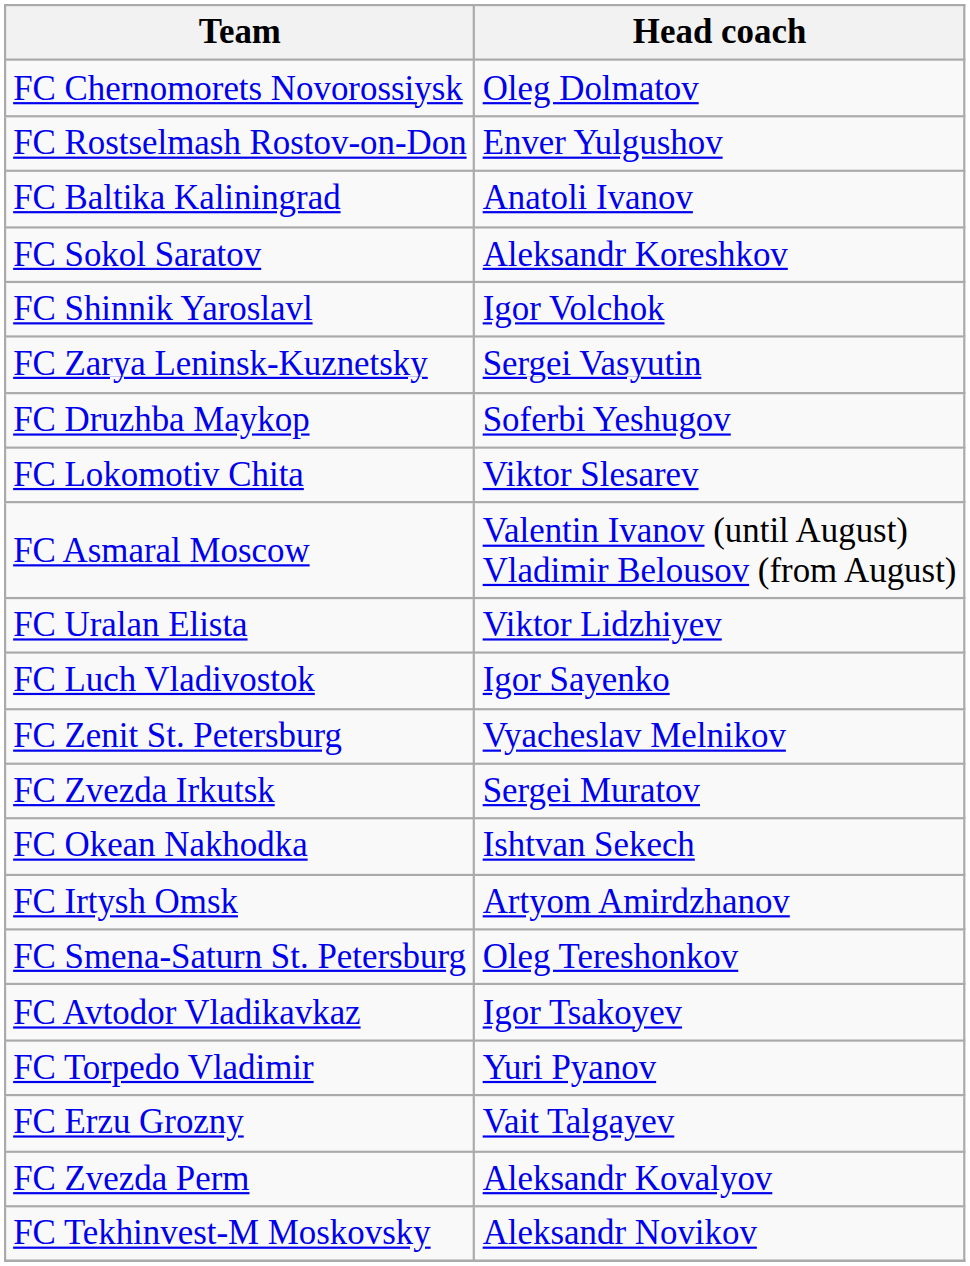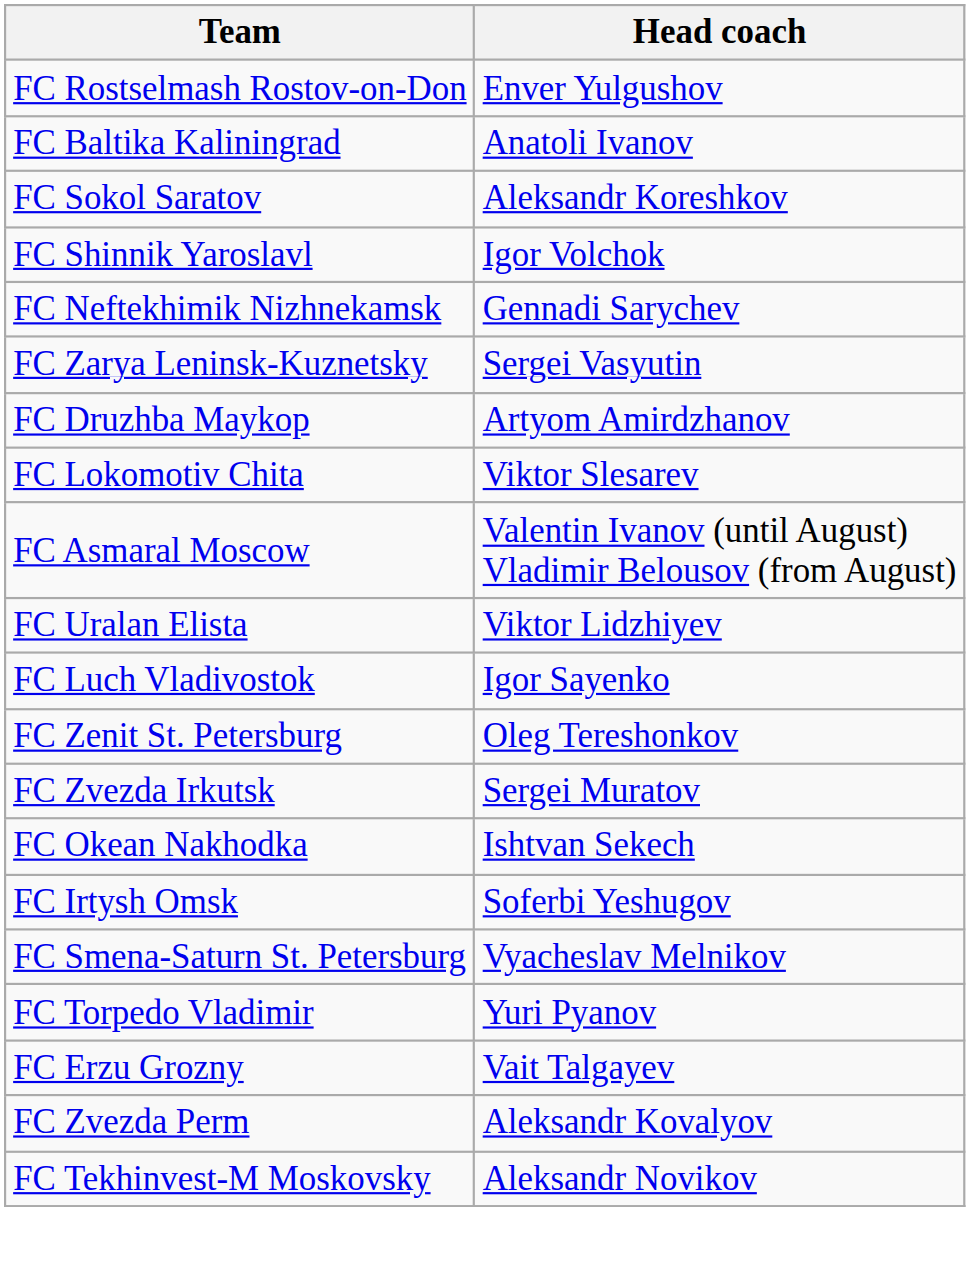 <table class="wikitable">
 <tr>
 <th>Team</th>
 <th>Head coach</th>
-</tr>
-<tr>
-<td><a href='#'>FC Chernomorets Novorossiysk</a></td>
-<td><a href='#'>Oleg Dolmatov</a></td>
 </tr>
 <tr>
 <td><a href='#'>FC Rostselmash Rostov-on-Don</a></td>
 <td><a href='#'>Enver Yulgushov</a></td>
 </tr>
 <tr>
 <td><a href='#'>FC Baltika Kaliningrad</a></td>
 <td><a href='#'>Anatoli Ivanov</a></td>
 </tr>
 <tr>
 <td><a href='#'>FC Sokol Saratov</a></td>
 <td><a href='#'>Aleksandr Koreshkov</a></td>
 </tr>
 <tr>
 <td><a href='#'>FC Shinnik Yaroslavl</a></td>
 <td><a href='#'>Igor Volchok</a></td>
 </tr>
 <tr>
+<td><a href='#'>FC Neftekhimik Nizhnekamsk</a></td>
+<td><a href='#'>Gennadi Sarychev</a></td>
+</tr>
+<tr>
 <td><a href='#'>FC Zarya Leninsk-Kuznetsky</a></td>
 <td><a href='#'>Sergei Vasyutin</a></td>
 </tr>
 <tr>
 <td><a href='#'>FC Druzhba Maykop</a></td>
-<td><a href='#'>Soferbi Yeshugov</a></td>
+<td><a href='#'>Artyom Amirdzhanov</a></td>
 </tr>
 <tr>
 <td><a href='#'>FC Lokomotiv Chita</a></td>
 <td><a href='#'>Viktor Slesarev</a></td>
 </tr>
 <tr>
 <td><a href='#'>FC Asmaral Moscow</a></td>
 <td><a href='#'>Valentin Ivanov</a> (until August)<br><a href='#'>Vladimir Belousov</a> (from August)</td>
 </tr>
 <tr>
 <td><a href='#'>FC Uralan Elista</a></td>
 <td><a href='#'>Viktor Lidzhiyev</a></td>
 </tr>
 <tr>
 <td><a href='#'>FC Luch Vladivostok</a></td>
 <td><a href='#'>Igor Sayenko</a></td>
 </tr>
 <tr>
 <td><a href='#'>FC Zenit St. Petersburg</a></td>
-<td><a href='#'>Vyacheslav Melnikov</a></td>
+<td><a href='#'>Oleg Tereshonkov</a></td>
 </tr>
 <tr>
 <td><a href='#'>FC Zvezda Irkutsk</a></td>
 <td><a href='#'>Sergei Muratov</a></td>
 </tr>
 <tr>
 <td><a href='#'>FC Okean Nakhodka</a></td>
 <td><a href='#'>Ishtvan Sekech</a></td>
 </tr>
 <tr>
 <td><a href='#'>FC Irtysh Omsk</a></td>
-<td><a href='#'>Artyom Amirdzhanov</a></td>
+<td><a href='#'>Soferbi Yeshugov</a></td>
 </tr>
 <tr>
 <td><a href='#'>FC Smena-Saturn St. Petersburg</a></td>
-<td><a href='#'>Oleg Tereshonkov</a></td>
-</tr>
-<tr>
-<td><a href='#'>FC Avtodor Vladikavkaz</a></td>
-<td><a href='#'>Igor Tsakoyev</a></td>
+<td><a href='#'>Vyacheslav Melnikov</a></td>
 </tr>
 <tr>
 <td><a href='#'>FC Torpedo Vladimir</a></td>
 <td><a href='#'>Yuri Pyanov</a></td>
 </tr>
 <tr>
 <td><a href='#'>FC Erzu Grozny</a></td>
 <td><a href='#'>Vait Talgayev</a></td>
 </tr>
 <tr>
 <td><a href='#'>FC Zvezda Perm</a></td>
 <td><a href='#'>Aleksandr Kovalyov</a></td>
 </tr>
 <tr>
 <td><a href='#'>FC Tekhinvest-M Moskovsky</a></td>
 <td><a href='#'>Aleksandr Novikov</a></td>
 </tr>
 <tr>
 </tr>
 </table>
